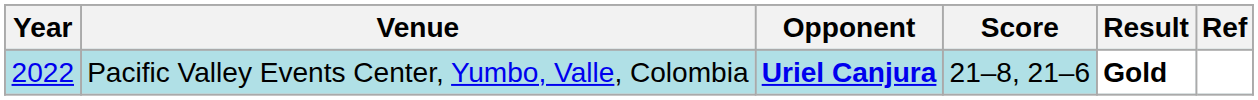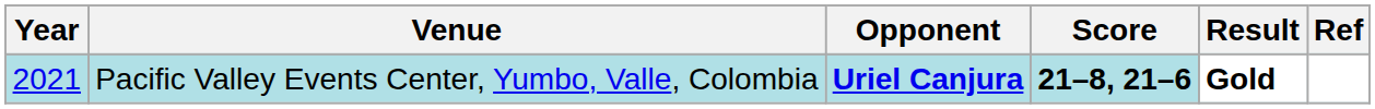 <table class="sortable wikitable" style="font-size: 90%;">
 <tr>
 <th>Year</th>
 <th>Venue</th>
 <th>Opponent</th>
 <th>Score</th>
 <th>Result</th>
 <th>Ref</th>
 </tr>
 <tr style="background:#B0E0E6">
-<td align="center"><a href='#'>2022</a></td>
+<td align="center"><a href='#'>2021</a></td>
 <td align="left">Pacific Valley Events Center, <a href='#'>Yumbo, Valle</a>, Colombia</td>
 <td align="left"><strong> <a href='#'>Uriel Canjura</a></strong></td>
-<td align="left">21–8, 21–6</td>
+<td align="left"><strong>21–8, 21–6</strong></td>
 <td style="text-align:left; background:white"> <strong>Gold</strong></td>
 <td style="text-align:center; background:white"></td>
 </tr>
 </table>
